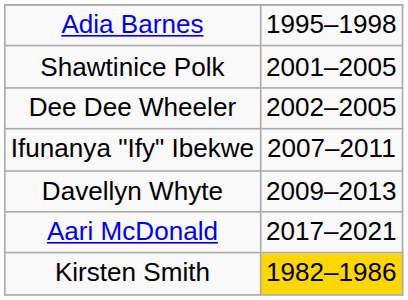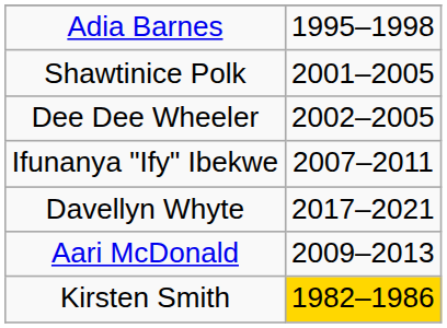 <table class="wikitable sortable" margin:0 0 1em 1em;">
 <tr>
 </tr>
 <tr align="center">
 <td><a href='#'>Adia Barnes</a></td>
 <td>1995–1998</td>
 </tr>
 <tr align="center">
 <td>Shawtinice Polk</td>
 <td>2001–2005</td>
 </tr>
 <tr align="center">
 <td>Dee Dee Wheeler</td>
 <td>2002–2005</td>
 </tr>
 <tr align="center">
 <td>Ifunanya "Ify" Ibekwe</td>
 <td>2007–2011</td>
 </tr>
 <tr align="center">
 <td>Davellyn Whyte</td>
-<td>2009–2013</td>
+<td>2017–2021</td>
 </tr>
 <tr align="center">
 <td><a href='#'>Aari McDonald</a></td>
-<td>2017–2021</td>
+<td>2009–2013</td>
 </tr>
 <tr align="center">
 <td>Kirsten Smith</td>
 <td style="background: gold;">1982–1986</td>
 </tr>
 </table>
